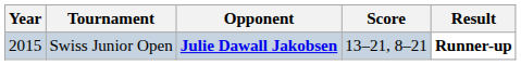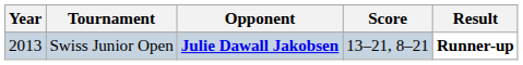 <table class="sortable wikitable" style="font-size: 90%;">
 <tr>
 <th>Year</th>
 <th>Tournament</th>
 <th>Opponent</th>
 <th>Score</th>
 <th>Result</th>
 </tr>
 <tr style="background:#C6D4E1">
-<td align="center">2015</td>
+<td align="center">2013</td>
 <td align="left">Swiss Junior Open</td>
 <td align="left"><strong> <a href='#'>Julie Dawall Jakobsen</a></strong></td>
 <td align="left">13–21, 8–21</td>
 <td style="text-align:left; background:white"> <strong>Runner-up</strong></td>
 </tr>
 </table>
